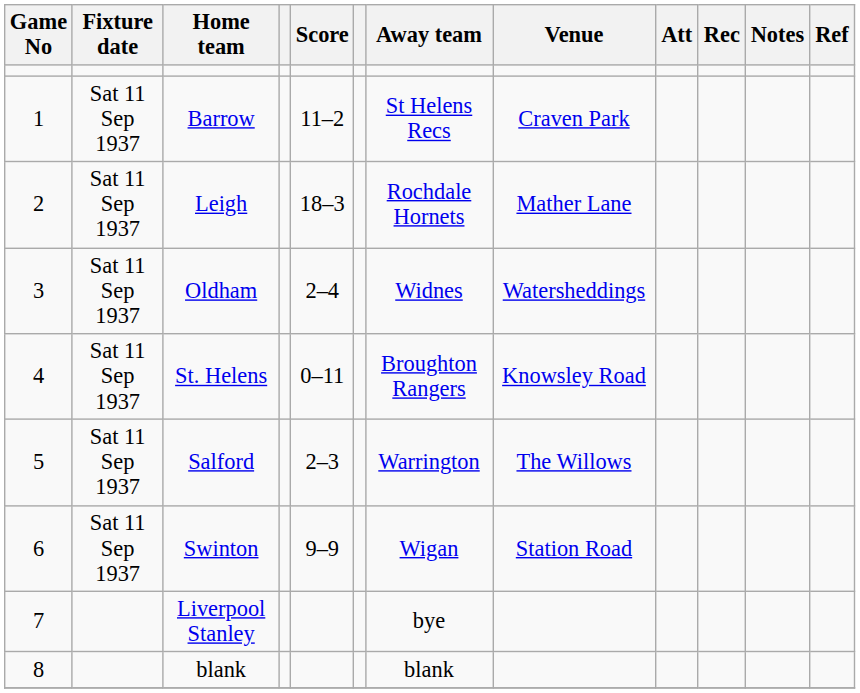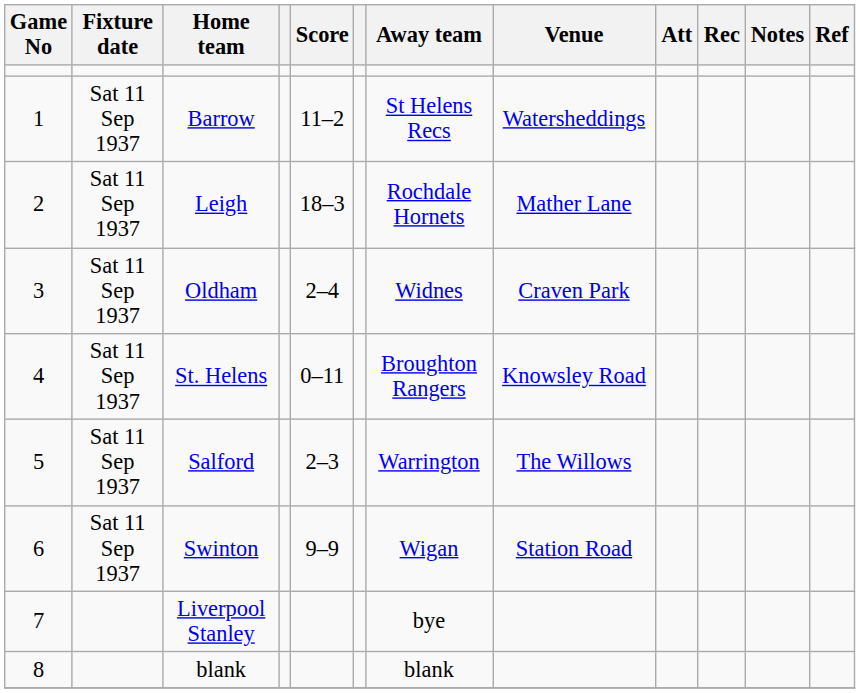 <table class="wikitable" style="text-align:center;">
 <tr>
 <th width=20 abbr="No">Game No</th>
 <th width=100 abbr="Date">Fixture date</th>
 <th width=150 abbr="Home team">Home team</th>
 <th width=5 abbr="space"></th>
 <th width=20 abbr="Score">Score</th>
 <th width=5 abbr="space"></th>
 <th width=150 abbr="Away team">Away team</th>
 <th width=150 abbr="Venue">Venue</th>
 <th width=30 abbr="Att">Att</th>
 <th width=30 abbr="Rec">Rec</th>
 <th width=20 abbr="Notes">Notes</th>
 <th width=30 abbr="Ref">Ref</th>
 </tr>
 <tr>
 <td></td>
 <td></td>
 <td></td>
 <td></td>
 <td></td>
 <td></td>
 <td></td>
 <td></td>
 <td></td>
 <td></td>
 <td></td>
 </tr>
 <tr>
 <td>1</td>
 <td>Sat 11 Sep 1937</td>
 <td><a href='#'>Barrow</a></td>
 <td></td>
 <td>11–2</td>
 <td></td>
 <td><a href='#'>St Helens Recs</a></td>
-<td><a href='#'>Craven Park</a></td>
+<td><a href='#'>Watersheddings</a></td>
 <td></td>
 <td></td>
 <td></td>
 <td></td>
 </tr>
 <tr>
 <td>2</td>
 <td>Sat 11 Sep 1937</td>
 <td><a href='#'>Leigh</a></td>
 <td></td>
 <td>18–3</td>
 <td></td>
 <td><a href='#'>Rochdale Hornets</a></td>
 <td><a href='#'>Mather Lane</a></td>
 <td></td>
 <td></td>
 <td></td>
 <td></td>
 </tr>
 <tr>
 <td>3</td>
 <td>Sat 11 Sep 1937</td>
 <td><a href='#'>Oldham</a></td>
 <td></td>
 <td>2–4</td>
 <td></td>
 <td><a href='#'>Widnes</a></td>
-<td><a href='#'>Watersheddings</a></td>
+<td><a href='#'>Craven Park</a></td>
 <td></td>
 <td></td>
 <td></td>
 <td></td>
 </tr>
 <tr>
 <td>4</td>
 <td>Sat 11 Sep 1937</td>
 <td><a href='#'>St. Helens</a></td>
 <td></td>
 <td>0–11</td>
 <td></td>
 <td><a href='#'>Broughton Rangers</a></td>
 <td><a href='#'>Knowsley Road</a></td>
 <td></td>
 <td></td>
 <td></td>
 <td></td>
 </tr>
 <tr>
 <td>5</td>
 <td>Sat 11 Sep 1937</td>
 <td><a href='#'>Salford</a></td>
 <td></td>
 <td>2–3</td>
 <td></td>
 <td><a href='#'>Warrington</a></td>
 <td><a href='#'>The Willows</a></td>
 <td></td>
 <td></td>
 <td></td>
 <td></td>
 </tr>
 <tr>
 <td>6</td>
 <td>Sat 11 Sep 1937</td>
 <td><a href='#'>Swinton</a></td>
 <td></td>
 <td>9–9</td>
 <td></td>
 <td><a href='#'>Wigan</a></td>
 <td><a href='#'>Station Road</a></td>
 <td></td>
 <td></td>
 <td></td>
 <td></td>
 </tr>
 <tr>
 <td>7</td>
 <td></td>
 <td><a href='#'>Liverpool Stanley</a></td>
 <td></td>
 <td></td>
 <td></td>
 <td>bye</td>
 <td></td>
 <td></td>
 <td></td>
 <td></td>
 <td></td>
 </tr>
 <tr>
 <td>8</td>
 <td></td>
 <td>blank</td>
 <td></td>
 <td></td>
 <td></td>
 <td>blank</td>
 <td></td>
 <td></td>
 <td></td>
 <td></td>
 <td></td>
 </tr>
 <tr>
 </tr>
 </table>
